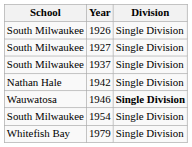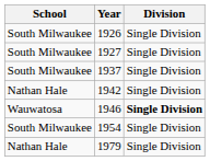 <table class="wikitable">
 <tr>
 <th>School</th>
 <th>Year</th>
 <th>Division</th>
 </tr>
 <tr>
 <td>South Milwaukee</td>
 <td>1926</td>
 <td>Single Division</td>
 </tr>
 <tr>
 <td>South Milwaukee</td>
 <td>1927</td>
 <td>Single Division</td>
 </tr>
 <tr>
 <td>South Milwaukee</td>
 <td>1937</td>
 <td>Single Division</td>
 </tr>
 <tr>
 <td>Nathan Hale</td>
 <td>1942</td>
 <td>Single Division</td>
 </tr>
 <tr>
 <td>Wauwatosa</td>
 <td>1946</td>
 <td><strong>Single Division</strong></td>
 </tr>
 <tr>
 <td>South Milwaukee</td>
 <td>1954</td>
 <td>Single Division</td>
 </tr>
 <tr>
-<td>Whitefish Bay</td>
+<td>Nathan Hale</td>
 <td>1979</td>
 <td>Single Division</td>
 </tr>
 </table>
